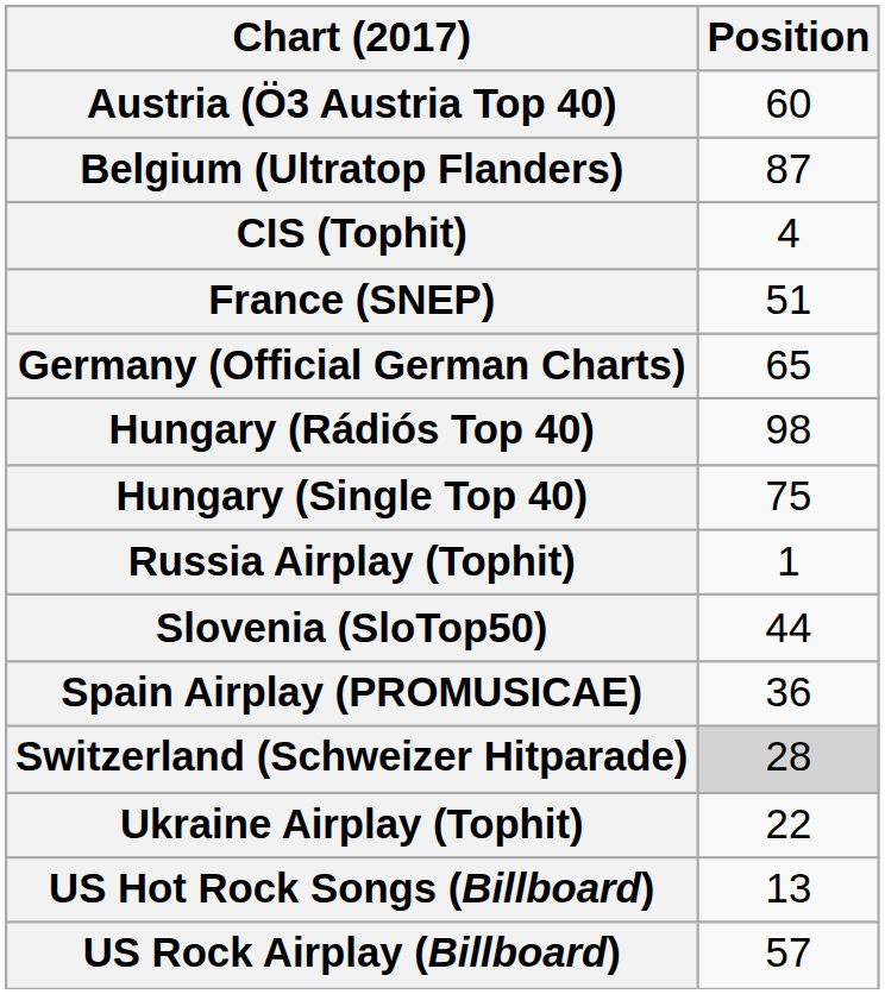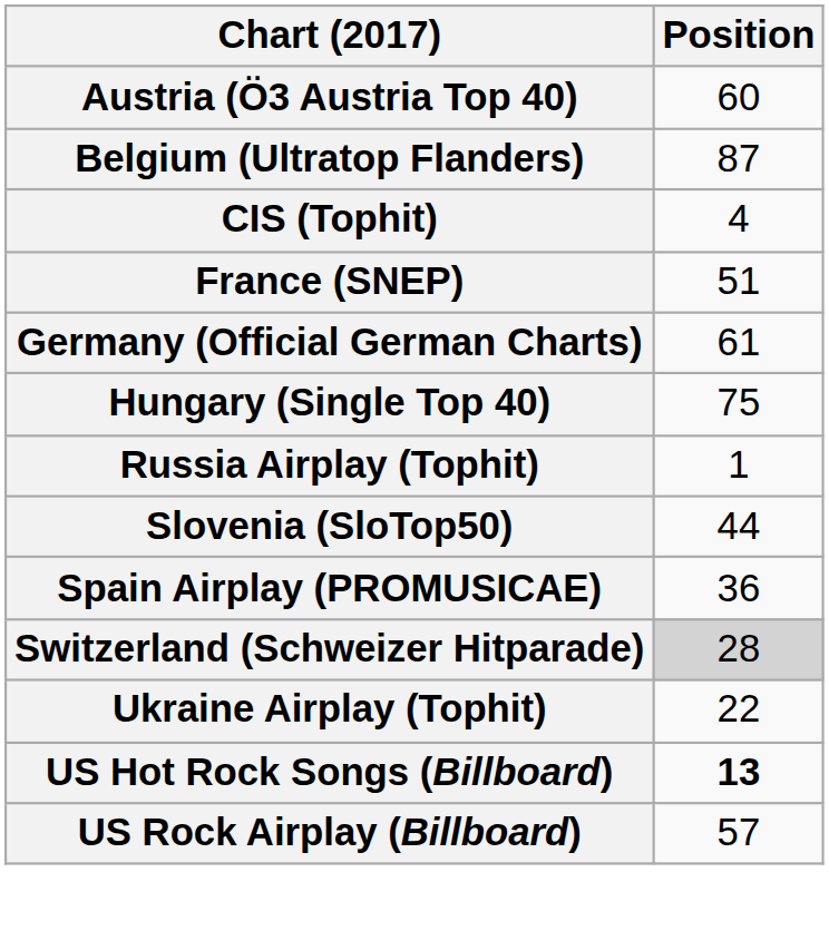 <table class="wikitable plainrowheaders sortable" style="text-align:center">
 <tr>
 <th>Chart (2017)</th>
 <th>Position</th>
 </tr>
 <tr>
 <th scope="row">Austria (Ö3 Austria Top 40)</th>
 <td>60</td>
 </tr>
 <tr>
 <th scope="row">Belgium (Ultratop Flanders)</th>
 <td>87</td>
 </tr>
 <tr>
 <th scope="row">CIS (Tophit)</th>
 <td style="text-align:center;">4</td>
 </tr>
 <tr>
 <th scope="row">France (SNEP)</th>
 <td>51</td>
 </tr>
 <tr>
 <th scope="row">Germany (Official German Charts)</th>
-<td>65</td>
-</tr>
-<tr>
-<th scope="row">Hungary (Rádiós Top 40)</th>
-<td>98</td>
+<td>61</td>
 </tr>
 <tr>
 <th scope="row">Hungary (Single Top 40)</th>
 <td>75</td>
 </tr>
 <tr>
 <th scope="row">Russia Airplay (Tophit)</th>
 <td style="text-align:center;">1</td>
 </tr>
 <tr>
 <th scope="row">Slovenia (SloTop50)</th>
 <td>44</td>
 </tr>
 <tr>
 <th scope="row">Spain Airplay (PROMUSICAE)</th>
 <td>36</td>
 </tr>
 <tr>
 <th scope="row">Switzerland (Schweizer Hitparade)</th>
 <td style="background: lightgrey;">28</td>
 </tr>
 <tr>
 <th scope="row">Ukraine Airplay (Tophit)</th>
 <td style="text-align:center;">22</td>
 </tr>
 <tr>
 <th scope="row">US Hot Rock Songs (<em>Billboard</em>)</th>
-<td>13</td>
+<td><strong>13</strong></td>
 </tr>
 <tr>
 <th scope="row">US Rock Airplay (<em>Billboard</em>)</th>
 <td>57</td>
 </tr>
 </table>
